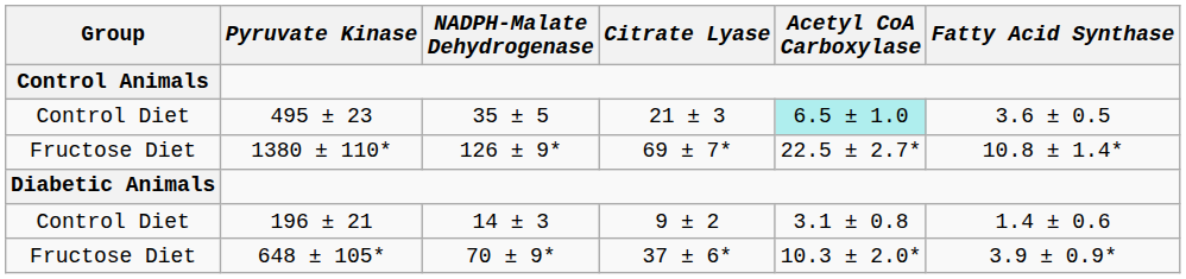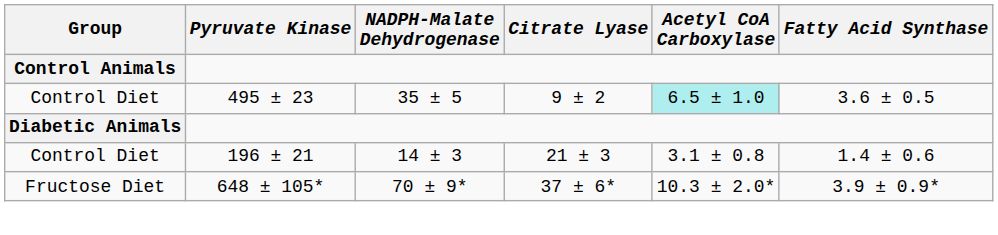 <table class="wikitable" style="text-align:center">
 <tr>
 <th>Group</th>
 <th><em>Pyruvate Kinase</em></th>
 <th><em>NADPH-Malate <br> Dehydrogenase</em></th>
 <th><em>Citrate Lyase</em></th>
 <th><em>Acetyl CoA <br> Carboxylase</em></th>
 <th><em>Fatty Acid Synthase</em></th>
 </tr>
 <tr>
 <th>Control Animals</th>
 <td colspan="5"></td>
 </tr>
 <tr>
 <td>Control Diet</td>
 <td>495 ± 23</td>
 <td>35 ± 5</td>
-<td>21 ± 3</td>
+<td>9 ± 2</td>
 <td style="background: paleturquoise;">6.5 ± 1.0</td>
 <td>3.6 ± 0.5</td>
-</tr>
-<tr>
-<td>Fructose Diet</td>
-<td>1380 ± 110*</td>
-<td>126 ± 9*</td>
-<td>69 ± 7*</td>
-<td>22.5 ± 2.7*</td>
-<td>10.8 ± 1.4*</td>
 </tr>
 <tr>
 <th>Diabetic Animals</th>
 <td colspan="5"></td>
 </tr>
 <tr>
 <td>Control Diet</td>
 <td>196 ± 21</td>
 <td>14 ± 3</td>
-<td>9 ± 2</td>
+<td>21 ± 3</td>
 <td>3.1 ± 0.8</td>
 <td>1.4 ± 0.6</td>
 </tr>
 <tr>
 <td>Fructose Diet</td>
 <td>648 ± 105*</td>
 <td>70 ± 9*</td>
 <td>37 ± 6*</td>
 <td>10.3 ± 2.0*</td>
 <td>3.9 ± 0.9*</td>
 </tr>
 </table>
